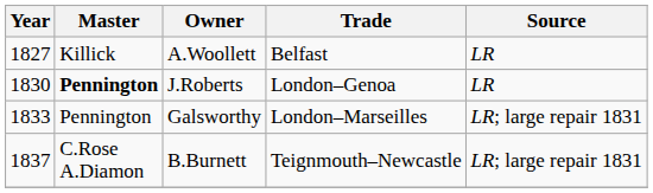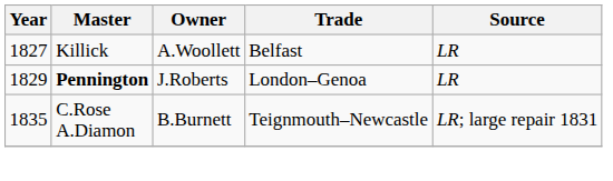 <table class="sortable wikitable">
 <tr>
 <th>Year</th>
 <th>Master</th>
 <th>Owner</th>
 <th>Trade</th>
 <th>Source</th>
 </tr>
 <tr>
 <td>1827</td>
 <td>Killick</td>
 <td>A.Woollett</td>
 <td>Belfast</td>
 <td><em>LR</em></td>
 </tr>
 <tr>
-<td>1830</td>
+<td>1829</td>
 <td><strong>Pennington</strong></td>
 <td>J.Roberts</td>
 <td>London–Genoa</td>
 <td><em>LR</em></td>
 </tr>
 <tr>
-<td>1833</td>
-<td>Pennington</td>
-<td>Galsworthy</td>
-<td>London–Marseilles</td>
-<td><em>LR</em>; large repair 1831</td>
-</tr>
-<tr>
-<td>1837</td>
+<td>1835</td>
 <td>C.Rose<br>A.Diamon</td>
 <td>B.Burnett</td>
 <td>Teignmouth–Newcastle</td>
 <td><em>LR</em>; large repair 1831</td>
 </tr>
 <tr>
 </tr>
 </table>
